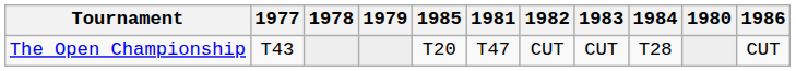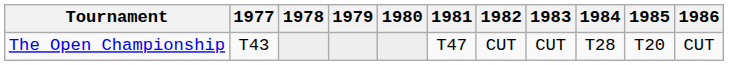 <table class="wikitable" style="font-size:95%;text-align:center;">
 <tr>
 <th>Tournament</th>
 <th>1977</th>
 <th>1978</th>
 <th>1979</th>
-<th>1985</th>
+<th>1980</th>
 <th>1981</th>
 <th>1982</th>
 <th>1983</th>
 <th>1984</th>
-<th>1980</th>
+<th>1985</th>
 <th>1986</th>
 </tr>
 <tr>
 <td align=left><a href='#'>The Open Championship</a></td>
 <td>T43</td>
 <td style="background:#eeeeee;"></td>
 <td style="background:#eeeeee;"></td>
-<td>T20</td>
+<td style="background:#eeeeee;"></td>
 <td>T47</td>
 <td>CUT</td>
 <td>CUT</td>
 <td>T28</td>
-<td style="background:#eeeeee;"></td>
+<td>T20</td>
 <td>CUT</td>
 </tr>
 </table>
